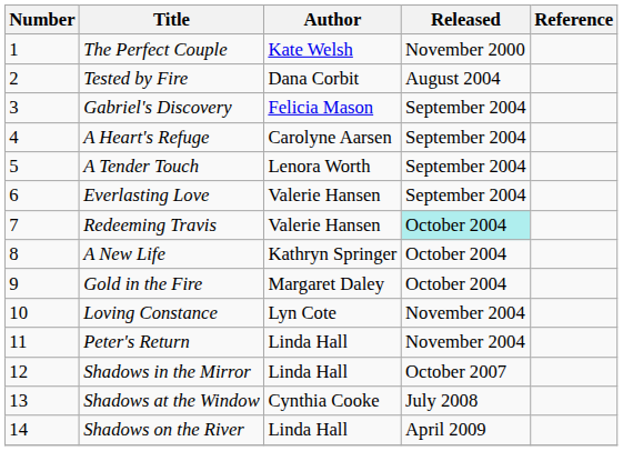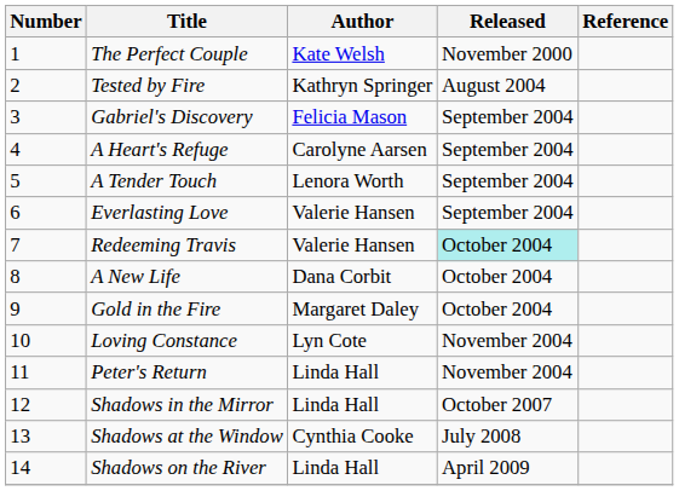 <table class="wikitable">
 <tr>
 <th>Number</th>
 <th>Title</th>
 <th>Author</th>
 <th>Released</th>
 <th>Reference</th>
 </tr>
 <tr>
 <td>1</td>
 <td><em>The Perfect Couple</em></td>
 <td><a href='#'>Kate Welsh</a></td>
 <td>November 2000</td>
 <td></td>
 </tr>
 <tr>
 <td>2</td>
 <td><em>Tested by Fire</em></td>
-<td>Dana Corbit</td>
+<td>Kathryn Springer</td>
 <td>August 2004</td>
 <td></td>
 </tr>
 <tr>
 <td>3</td>
 <td><em>Gabriel's Discovery</em></td>
 <td><a href='#'>Felicia Mason</a></td>
 <td>September 2004</td>
 <td></td>
 </tr>
 <tr>
 <td>4</td>
 <td><em>A Heart's Refuge</em></td>
 <td>Carolyne Aarsen</td>
 <td>September 2004</td>
 <td></td>
 </tr>
 <tr>
 <td>5</td>
 <td><em>A Tender Touch</em></td>
 <td>Lenora Worth</td>
 <td>September 2004</td>
 <td></td>
 </tr>
 <tr>
 <td>6</td>
 <td><em>Everlasting Love</em></td>
 <td>Valerie Hansen</td>
 <td>September 2004</td>
 <td></td>
 </tr>
 <tr>
 <td>7</td>
 <td><em>Redeeming Travis</em></td>
 <td>Valerie Hansen</td>
 <td style="background: paleturquoise;">October 2004</td>
 <td></td>
 </tr>
 <tr>
 <td>8</td>
 <td><em>A New Life</em></td>
-<td>Kathryn Springer</td>
+<td>Dana Corbit</td>
 <td>October 2004</td>
 <td></td>
 </tr>
 <tr>
 <td>9</td>
 <td><em>Gold in the Fire</em></td>
 <td>Margaret Daley</td>
 <td>October 2004</td>
 <td></td>
 </tr>
 <tr>
 <td>10</td>
 <td><em>Loving Constance</em></td>
 <td>Lyn Cote</td>
 <td>November 2004</td>
 <td></td>
 </tr>
 <tr>
 <td>11</td>
 <td><em>Peter's Return</em></td>
 <td>Linda Hall</td>
 <td>November 2004</td>
 <td></td>
 </tr>
 <tr>
 <td>12</td>
 <td><em>Shadows in the Mirror</em></td>
 <td>Linda Hall</td>
 <td>October 2007</td>
 <td></td>
 </tr>
 <tr>
 <td>13</td>
 <td><em>Shadows at the Window</em></td>
 <td>Cynthia Cooke</td>
 <td>July 2008</td>
 <td></td>
 </tr>
 <tr>
 <td>14</td>
 <td><em>Shadows on the River</em></td>
 <td>Linda Hall</td>
 <td>April 2009</td>
 <td></td>
 </tr>
 <tr>
 </tr>
 </table>
